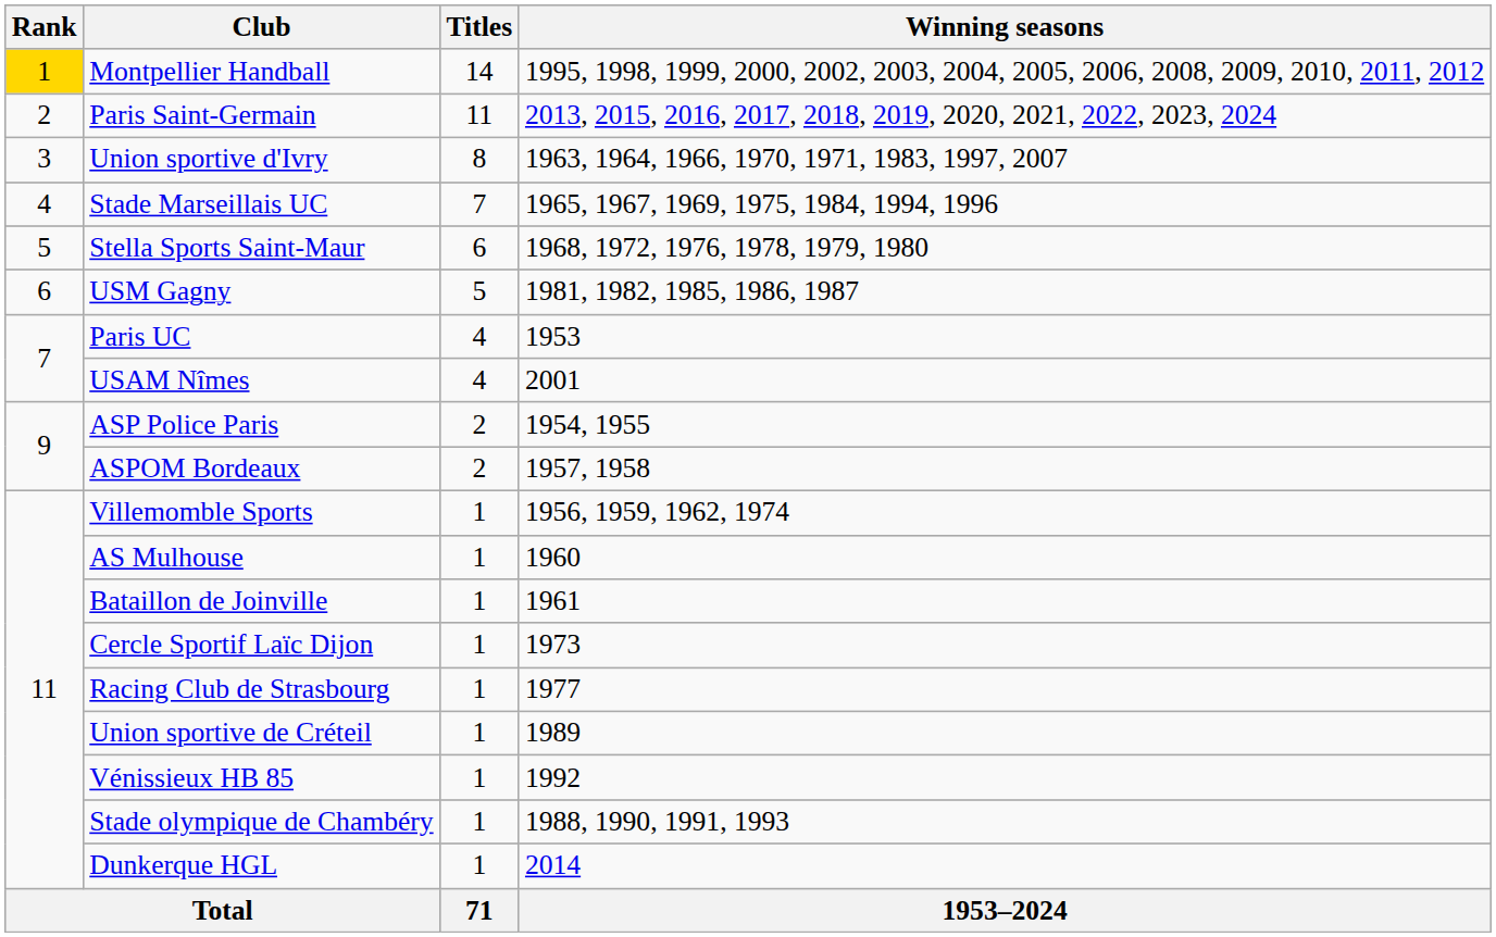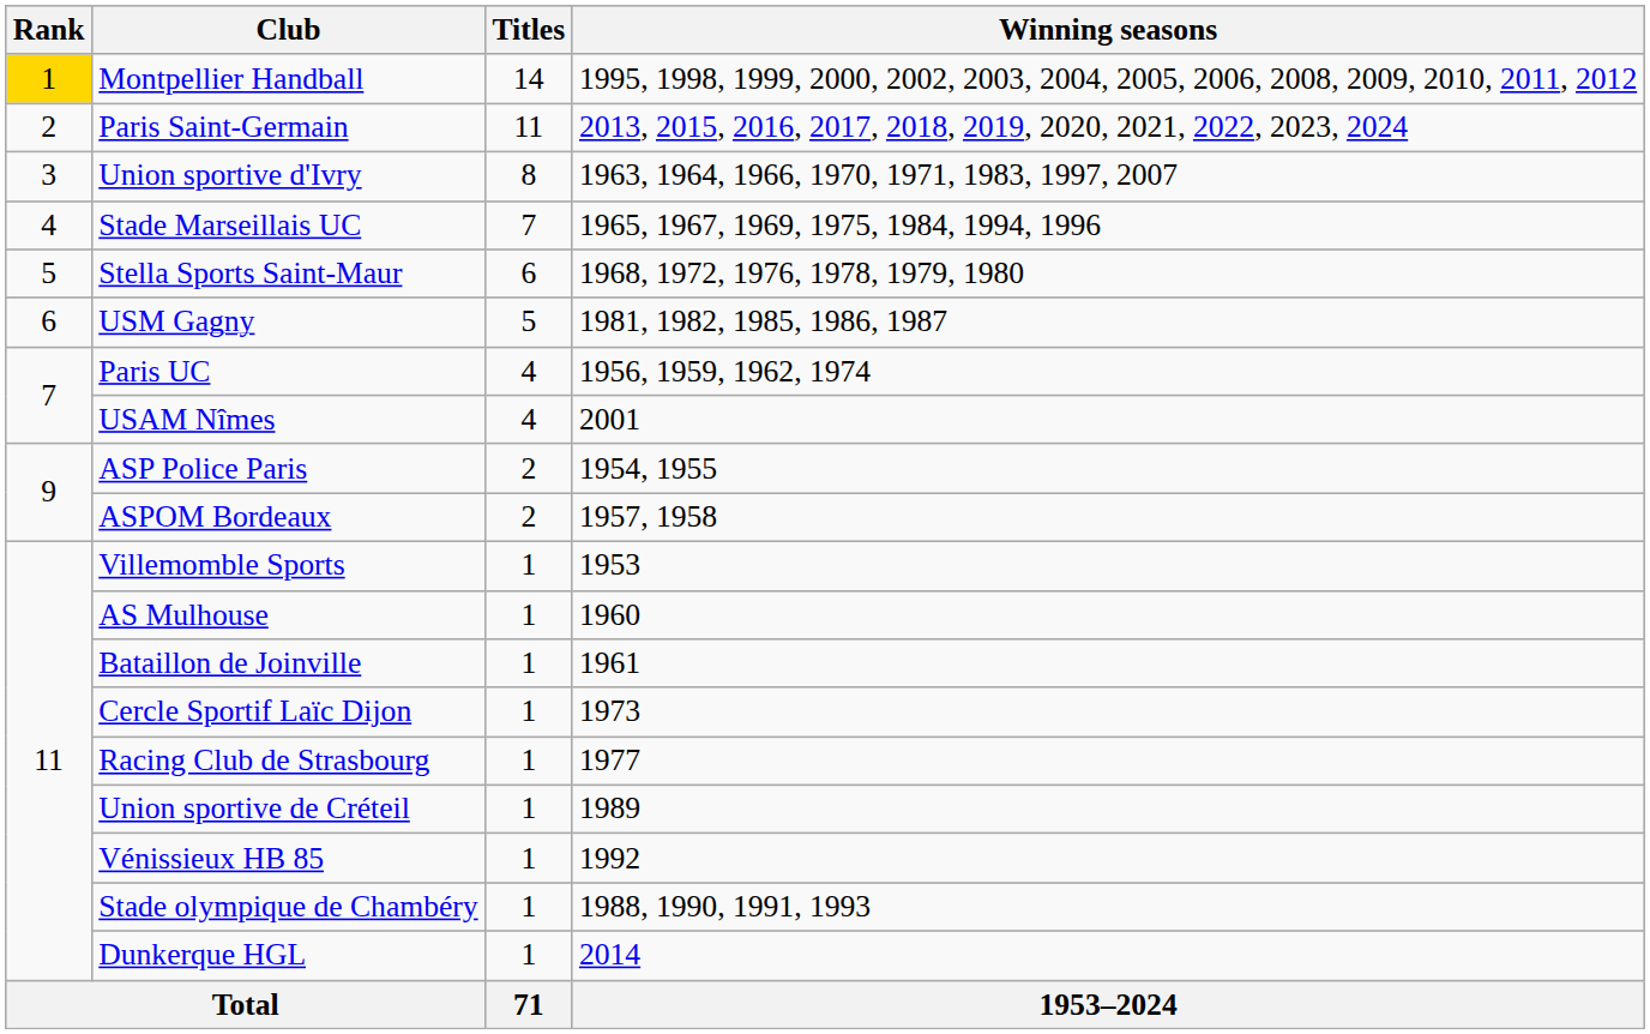 <table class="wikitable centre" style="text-align:center;">
 <tr>
 <th scope="col">Rank</th>
 <th scope="col">Club</th>
 <th scope="col">Titles</th>
 <th scope="col">Winning seasons</th>
 </tr>
 <tr>
 <td style="background: gold;">1</td>
 <td align="left"><a href='#'>Montpellier Handball</a> </td>
 <td>14</td>
 <td align="left">1995, 1998, 1999, 2000, 2002, 2003, 2004, 2005, 2006, 2008, 2009, 2010, <a href='#'>2011</a>, <a href='#'>2012</a></td>
 </tr>
 <tr>
 <td>2</td>
 <td align="left"><a href='#'>Paris Saint-Germain</a> </td>
 <td>11</td>
 <td align="left"><a href='#'>2013</a>, <a href='#'>2015</a>, <a href='#'>2016</a>, <a href='#'>2017</a>, <a href='#'>2018</a>, <a href='#'>2019</a>, 2020, 2021, <a href='#'>2022</a>, 2023, <a href='#'>2024</a></td>
 </tr>
 <tr>
 <td>3</td>
 <td align="left"><a href='#'>Union sportive d'Ivry</a></td>
 <td>8</td>
 <td align="left">1963, 1964, 1966, 1970, 1971, 1983, 1997, 2007</td>
 </tr>
 <tr>
 <td>4</td>
 <td align="left"><a href='#'>Stade Marseillais UC</a></td>
 <td>7</td>
 <td align="left">1965, 1967, 1969, 1975, 1984,  1994, 1996</td>
 </tr>
 <tr>
 <td>5</td>
 <td align="left"><a href='#'>Stella Sports Saint-Maur</a></td>
 <td>6</td>
 <td align="left">1968, 1972, 1976, 1978, 1979, 1980</td>
 </tr>
 <tr>
 <td>6</td>
 <td align="left"><a href='#'>USM Gagny</a></td>
 <td>5</td>
 <td align="left">1981, 1982, 1985, 1986, 1987</td>
 </tr>
 <tr>
 <td rowspan="2">7</td>
 <td align="left"><a href='#'>Paris UC</a></td>
 <td>4</td>
-<td align="left">1953</td>
+<td align="left">1956, 1959, 1962, 1974</td>
 </tr>
 <tr>
 <td align="left"><a href='#'>USAM Nîmes</a></td>
 <td>4</td>
 <td align="left">2001</td>
 </tr>
 <tr>
 <td rowspan="2">9</td>
 <td align="left"><a href='#'>ASP Police Paris</a></td>
 <td>2</td>
 <td align="left">1954, 1955</td>
 </tr>
 <tr>
 <td align="left"><a href='#'>ASPOM Bordeaux</a></td>
 <td>2</td>
 <td align="left">1957, 1958</td>
 </tr>
 <tr>
 <td rowspan="9">11</td>
 <td align="left"><a href='#'>Villemomble Sports</a></td>
 <td>1</td>
-<td align="left">1956, 1959, 1962, 1974</td>
+<td align="left">1953</td>
 </tr>
 <tr>
 <td align="left"><a href='#'>AS Mulhouse</a></td>
 <td>1</td>
 <td align="left">1960</td>
 </tr>
 <tr>
 <td align="left"><a href='#'>Bataillon de Joinville</a></td>
 <td>1</td>
 <td align="left">1961</td>
 </tr>
 <tr>
 <td align="left"><a href='#'>Cercle Sportif Laïc Dijon</a></td>
 <td>1</td>
 <td align="left">1973</td>
 </tr>
 <tr>
 <td align="left"><a href='#'>Racing Club de Strasbourg</a></td>
 <td>1</td>
 <td align="left">1977</td>
 </tr>
 <tr>
 <td align="left"><a href='#'>Union sportive de Créteil</a></td>
 <td>1</td>
 <td align="left">1989</td>
 </tr>
 <tr>
 <td align="left"><a href='#'>Vénissieux HB 85</a></td>
 <td>1</td>
 <td align="left">1992</td>
 </tr>
 <tr>
 <td align="left"><a href='#'>Stade olympique de Chambéry</a></td>
 <td>1</td>
 <td align="left">1988, 1990, 1991, 1993</td>
 </tr>
 <tr>
 <td align="left"><a href='#'>Dunkerque HGL</a></td>
 <td>1</td>
 <td align="left"><a href='#'>2014</a></td>
 </tr>
 <tr>
 <th colspan="2">Total</th>
 <th>71</th>
 <th>1953–2024</th>
 </tr>
 </table>
